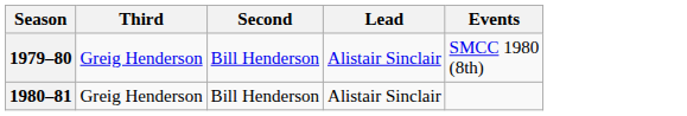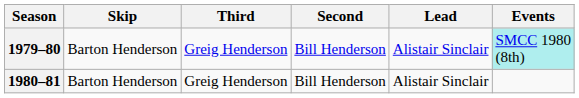 <table class="wikitable">
 <tr>
 <th scope="col">Season</th>
+<th scope="col">Skip</th>
 <th scope="col">Third</th>
 <th scope="col">Second</th>
 <th scope="col">Lead</th>
 <th scope="col">Events</th>
 </tr>
 <tr>
 <th scope="row">1979–80</th>
+<td>Barton Henderson</td>
 <td><a href='#'>Greig Henderson</a></td>
 <td><a href='#'>Bill Henderson</a></td>
 <td><a href='#'>Alistair Sinclair</a></td>
-<td><a href='#'>SMCC</a> 1980 <br> (8th)</td>
+<td style="background: paleturquoise;"><a href='#'>SMCC</a> 1980 <br> (8th)</td>
 </tr>
 <tr>
 <th scope="row">1980–81</th>
+<td>Barton Henderson</td>
 <td>Greig Henderson</td>
 <td>Bill Henderson</td>
 <td>Alistair Sinclair</td>
 <td> </td>
 </tr>
 </table>
